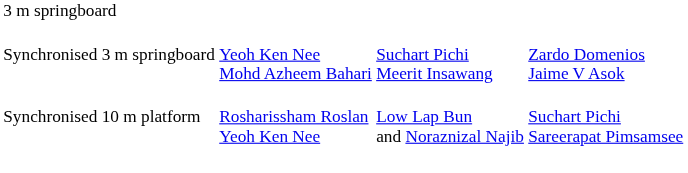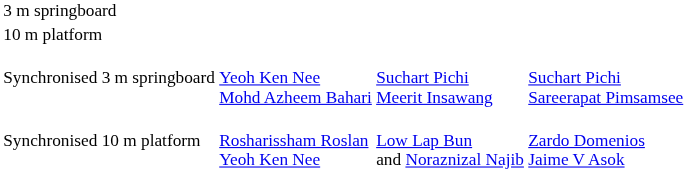 <table>
 <tr>
 <td>3 m springboard<br></td>
 <td></td>
 <td></td>
 <td></td>
 </tr>
 <tr>
+<td>10 m platform<br></td>
+<td></td>
+<td></td>
+<td></td>
+</tr>
+<tr>
 <td>Synchronised 3 m springboard<br></td>
 <td><br><a href='#'>Yeoh Ken Nee</a><br><a href='#'>Mohd Azheem Bahari</a></td>
 <td><br><a href='#'>Suchart Pichi</a><br><a href='#'>Meerit Insawang</a></td>
-<td><br><a href='#'>Zardo Domenios</a><br><a href='#'>Jaime V Asok</a></td>
+<td><br><a href='#'>Suchart Pichi</a><br><a href='#'>Sareerapat Pimsamsee</a></td>
 </tr>
 <tr>
 <td>Synchronised 10 m platform<br></td>
 <td><br><a href='#'>Rosharissham Roslan</a><br><a href='#'>Yeoh Ken Nee</a></td>
 <td><br><a href='#'>Low Lap Bun</a><br>and <a href='#'>Noraznizal Najib</a></td>
-<td><br><a href='#'>Suchart Pichi</a><br><a href='#'>Sareerapat Pimsamsee</a></td>
+<td><br><a href='#'>Zardo Domenios</a><br><a href='#'>Jaime V Asok</a></td>
 </tr>
 </table>
